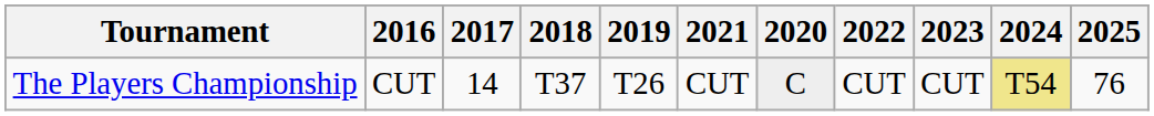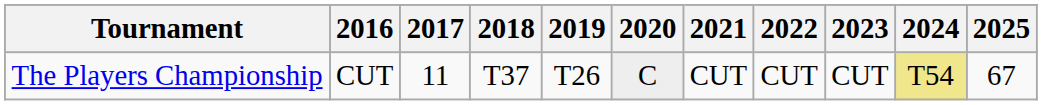 <table class="wikitable" style="font-size:95%;text-align:center;">
 <tr>
 <th>Tournament</th>
 <th>2016</th>
 <th>2017</th>
 <th>2018</th>
 <th>2019</th>
+<th>2020</th>
 <th>2021</th>
-<th>2020</th>
 <th>2022</th>
 <th>2023</th>
 <th>2024</th>
 <th>2025</th>
 </tr>
 <tr>
 <td align=left><a href='#'>The Players Championship</a></td>
 <td>CUT</td>
-<td>14</td>
+<td>11</td>
 <td>T37</td>
 <td>T26</td>
-<td>CUT</td>
 <td style="background:#eeeeee;">C</td>
 <td>CUT</td>
 <td>CUT</td>
+<td>CUT</td>
 <td style="background: khaki;">T54</td>
-<td>76</td>
+<td>67</td>
 </tr>
 </table>
